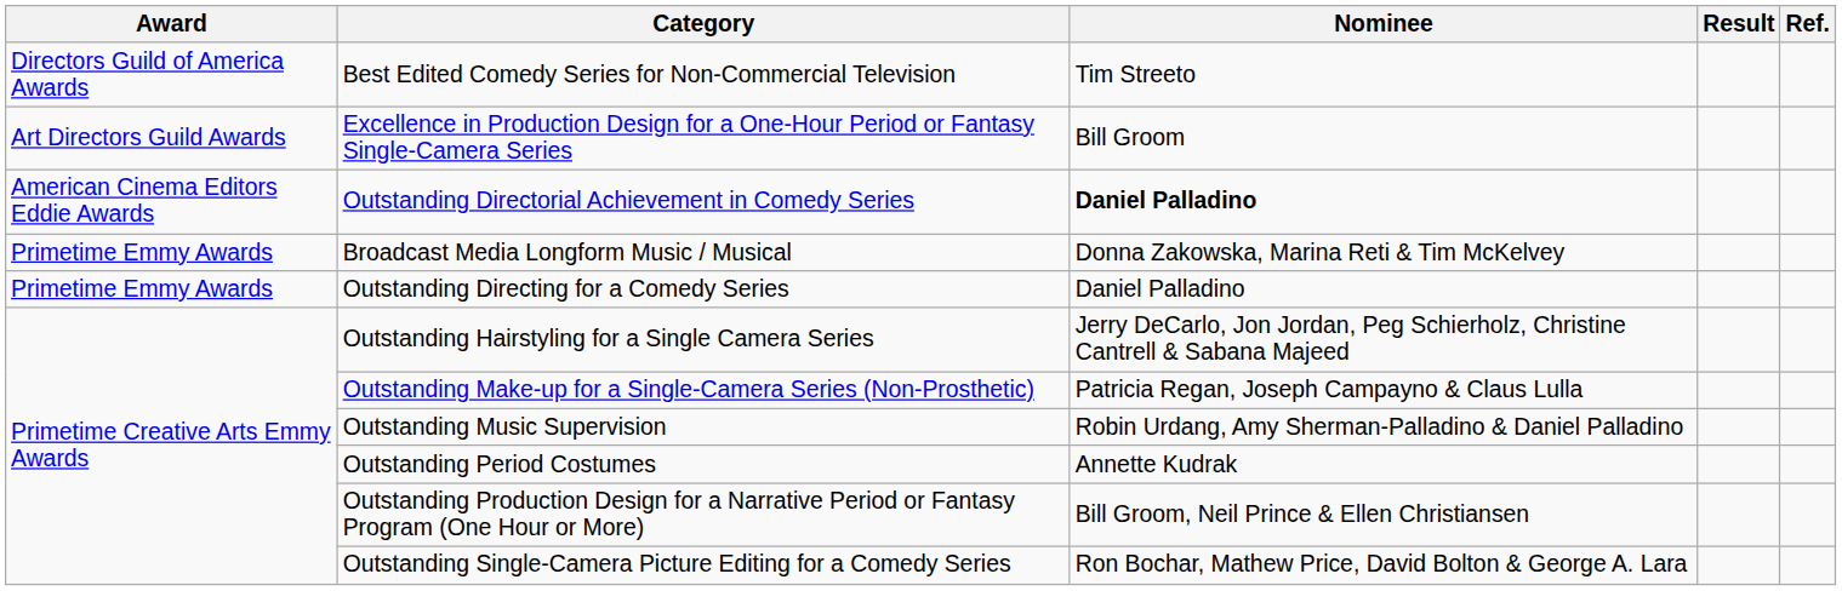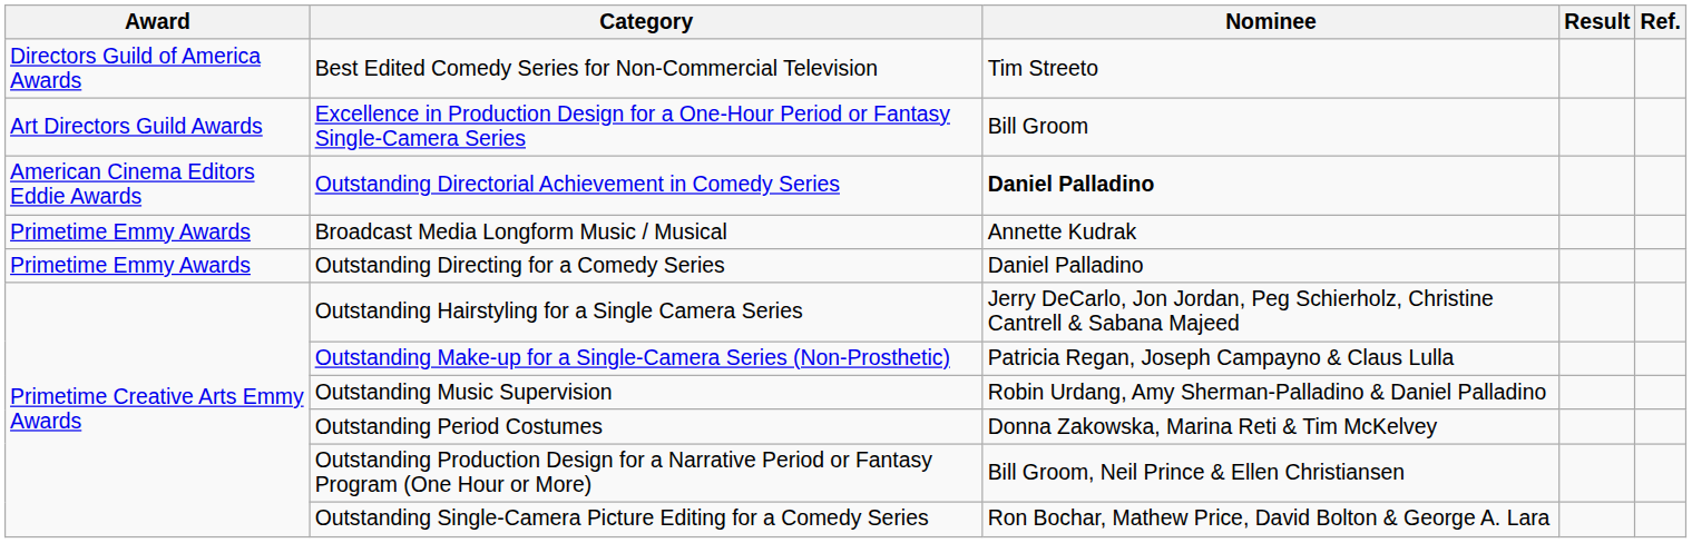 <table class="wikitable">
 <tr>
 <th>Award</th>
 <th>Category</th>
 <th>Nominee</th>
 <th>Result</th>
 <th>Ref.</th>
 </tr>
 <tr>
 <td><a href='#'>Directors Guild of America Awards</a></td>
 <td>Best Edited Comedy Series for Non-Commercial Television</td>
 <td>Tim Streeto</td>
 <td></td>
 <td></td>
 </tr>
 <tr>
 <td><a href='#'>Art Directors Guild Awards</a></td>
 <td><a href='#'>Excellence in Production Design for a One-Hour Period or Fantasy Single-Camera Series</a></td>
 <td>Bill Groom</td>
 <td></td>
 <td></td>
 </tr>
 <tr>
 <td><a href='#'>American Cinema Editors Eddie Awards</a></td>
 <td><a href='#'>Outstanding Directorial Achievement in Comedy Series</a></td>
 <td><strong>Daniel Palladino</strong></td>
 <td></td>
 <td></td>
 </tr>
 <tr>
 <td><a href='#'>Primetime Emmy Awards</a></td>
 <td>Broadcast Media Longform Music / Musical</td>
-<td>Donna Zakowska, Marina Reti & Tim McKelvey</td>
+<td>Annette Kudrak</td>
 <td></td>
 <td></td>
 </tr>
 <tr>
 <td><a href='#'>Primetime Emmy Awards</a></td>
 <td>Outstanding Directing for a Comedy Series</td>
 <td>Daniel Palladino</td>
 <td></td>
 <td></td>
 </tr>
 <tr>
 <td rowspan="6"><a href='#'>Primetime Creative Arts Emmy Awards</a></td>
 <td>Outstanding Hairstyling for a Single Camera Series</td>
 <td>Jerry DeCarlo, Jon Jordan, Peg Schierholz, Christine Cantrell & Sabana Majeed</td>
 <td></td>
 <td></td>
 </tr>
 <tr>
 <td><a href='#'>Outstanding Make-up for a Single-Camera Series (Non-Prosthetic)</a></td>
 <td>Patricia Regan, Joseph Campayno & Claus Lulla</td>
 <td></td>
 <td></td>
 </tr>
 <tr>
 <td>Outstanding Music Supervision</td>
 <td>Robin Urdang, Amy Sherman-Palladino & Daniel Palladino</td>
 <td></td>
 <td></td>
 </tr>
 <tr>
 <td>Outstanding Period Costumes</td>
-<td>Annette Kudrak</td>
+<td>Donna Zakowska, Marina Reti & Tim McKelvey</td>
 <td></td>
 <td></td>
 </tr>
 <tr>
 <td>Outstanding Production Design for a Narrative Period or Fantasy Program (One Hour or More)</td>
 <td>Bill Groom, Neil Prince & Ellen Christiansen</td>
 <td></td>
 <td></td>
 </tr>
 <tr>
 <td>Outstanding Single-Camera Picture Editing for a Comedy Series</td>
 <td>Ron Bochar, Mathew Price, David Bolton & George A. Lara</td>
 <td></td>
 <td></td>
 </tr>
 </table>
